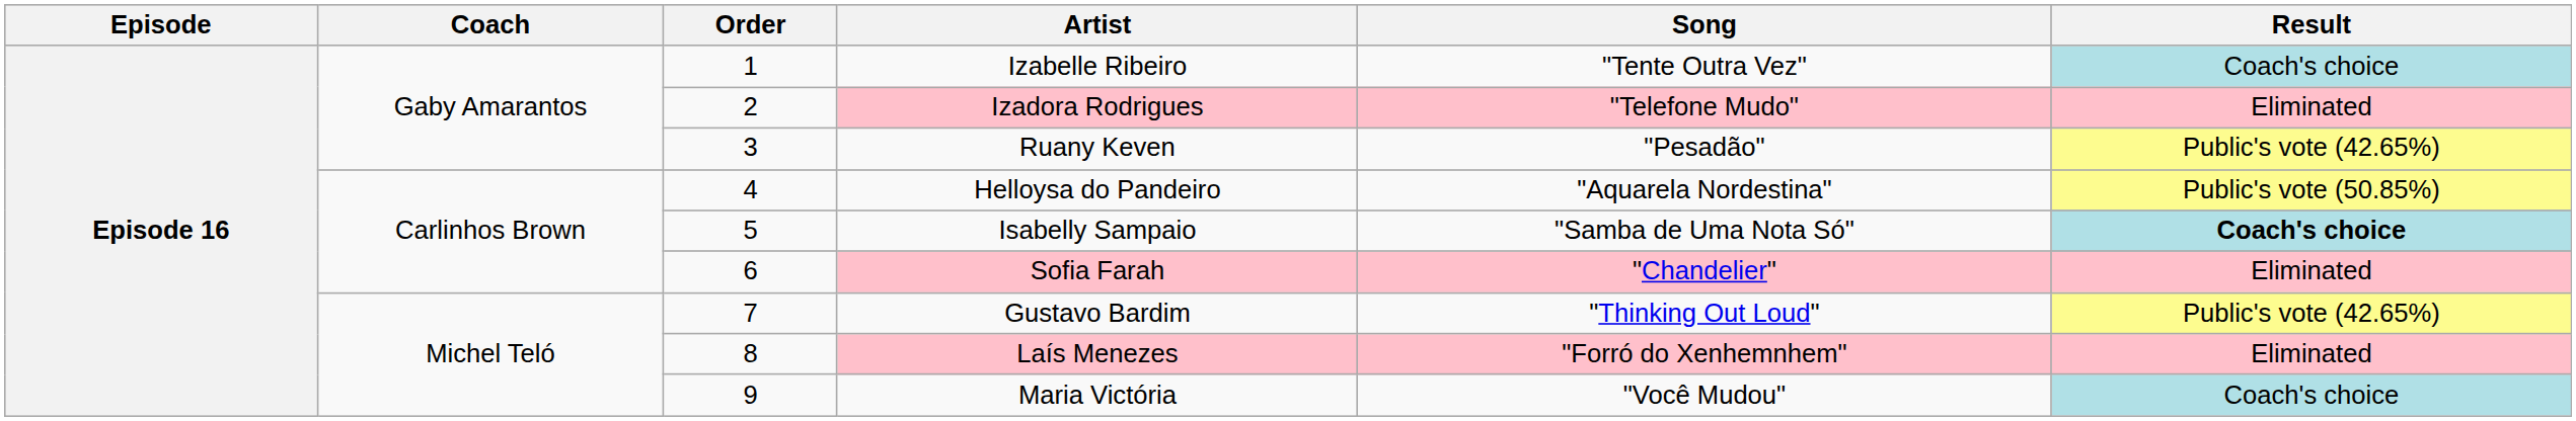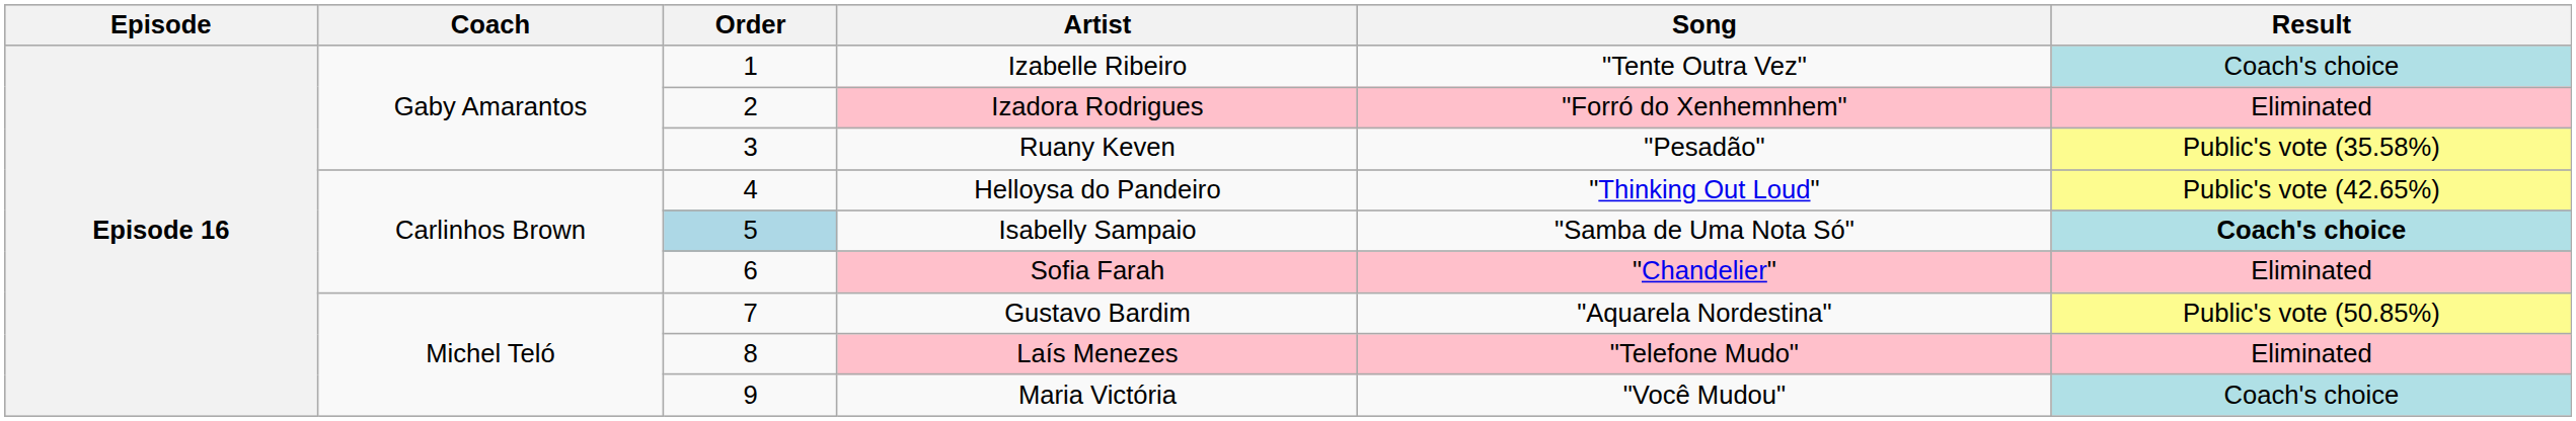 <table class="wikitable" style="text-align:center; width:100%;">
 <tr>
 <th scope="col" width="09%">Episode</th>
 <th scope="col" width="10%">Coach</th>
 <th scope="col" width="05%">Order</th>
 <th scope="col" width="15%">Artist</th>
 <th scope="col" width="20%">Song</th>
 <th scope="col" width="15%">Result</th>
 </tr>
 <tr>
 <th scope="col" rowspan=12>Episode 16<br></th>
 <td rowspan="3">Gaby Amarantos</td>
 <td>1</td>
 <td>Izabelle Ribeiro</td>
 <td>"Tente Outra Vez"</td>
 <td bgcolor=B0E0E6>Coach's choice</td>
 </tr>
 <tr>
 <td>2</td>
 <td bgcolor=FFC0CB>Izadora Rodrigues</td>
-<td bgcolor=FFC0CB>"Telefone Mudo"</td>
+<td bgcolor=FFC0CB>"Forró do Xenhemnhem"</td>
 <td bgcolor=FFC0CB>Eliminated</td>
 </tr>
 <tr>
 <td>3</td>
 <td>Ruany Keven</td>
 <td>"Pesadão"</td>
-<td bgcolor=FDFC8F>Public's vote (42.65%)</td>
+<td bgcolor=FDFC8F>Public's vote (35.58%)</td>
 </tr>
 <tr>
 <td rowspan="3">Carlinhos Brown</td>
 <td>4</td>
 <td>Helloysa do Pandeiro</td>
-<td>"Aquarela Nordestina"</td>
-<td bgcolor=FDFC8F>Public's vote (50.85%)</td>
+<td>"<a href='#'>Thinking Out Loud</a>"</td>
+<td bgcolor=FDFC8F>Public's vote (42.65%)</td>
 </tr>
 <tr>
-<td>5</td>
+<td style="background: lightblue;">5</td>
 <td>Isabelly Sampaio</td>
 <td>"Samba de Uma Nota Só"</td>
 <td bgcolor=B0E0E6><strong>Coach's choice</strong></td>
 </tr>
 <tr>
 <td>6</td>
 <td bgcolor=FFC0CB>Sofia Farah</td>
 <td bgcolor=FFC0CB>"<a href='#'>Chandelier</a>"</td>
 <td bgcolor=FFC0CB>Eliminated</td>
 </tr>
 <tr>
 <td rowspan="3">Michel Teló</td>
 <td>7</td>
 <td>Gustavo Bardim</td>
-<td>"<a href='#'>Thinking Out Loud</a>"</td>
-<td bgcolor=FDFC8F>Public's vote (42.65%)</td>
+<td>"Aquarela Nordestina"</td>
+<td bgcolor=FDFC8F>Public's vote (50.85%)</td>
 </tr>
 <tr>
 <td>8</td>
 <td bgcolor=FFC0CB>Laís Menezes</td>
-<td bgcolor=FFC0CB>"Forró do Xenhemnhem"</td>
+<td bgcolor=FFC0CB>"Telefone Mudo"</td>
 <td bgcolor=FFC0CB>Eliminated</td>
 </tr>
 <tr>
 <td>9</td>
 <td>Maria Victória</td>
 <td>"Você Mudou"</td>
 <td bgcolor=B0E0E6>Coach's choice</td>
 </tr>
 </table>
